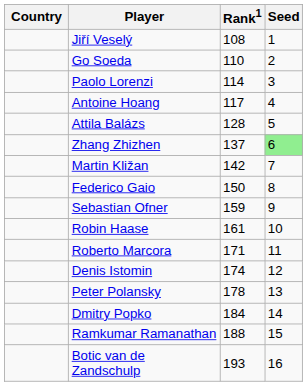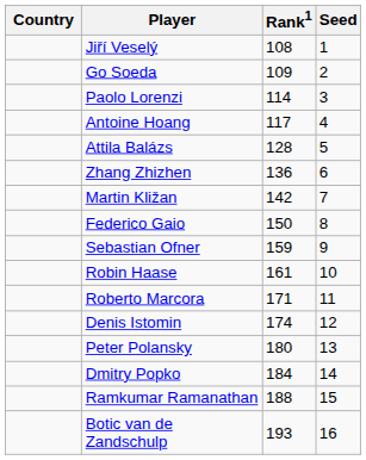 <table class="sortable wikitable">
 <tr>
 <th width="70">Country</th>
 <th width="175">Player</th>
 <th>Rank<sup>1</sup></th>
 <th>Seed</th>
 </tr>
 <tr>
 <td></td>
 <td><a href='#'>Jiří Veselý</a></td>
 <td>108</td>
 <td>1</td>
 </tr>
 <tr>
 <td></td>
 <td><a href='#'>Go Soeda</a></td>
-<td>110</td>
+<td>109</td>
 <td>2</td>
 </tr>
 <tr>
 <td></td>
 <td><a href='#'>Paolo Lorenzi</a></td>
 <td>114</td>
 <td>3</td>
 </tr>
 <tr>
 <td></td>
 <td><a href='#'>Antoine Hoang</a></td>
 <td>117</td>
 <td>4</td>
 </tr>
 <tr>
 <td></td>
 <td><a href='#'>Attila Balázs</a></td>
 <td>128</td>
 <td>5</td>
 </tr>
 <tr>
 <td></td>
 <td><a href='#'>Zhang Zhizhen</a></td>
-<td>137</td>
-<td style="background: lightgreen;">6</td>
+<td>136</td>
+<td>6</td>
 </tr>
 <tr>
 <td></td>
 <td><a href='#'>Martin Kližan</a></td>
 <td>142</td>
 <td>7</td>
 </tr>
 <tr>
 <td></td>
 <td><a href='#'>Federico Gaio</a></td>
 <td>150</td>
 <td>8</td>
 </tr>
 <tr>
 <td></td>
 <td><a href='#'>Sebastian Ofner</a></td>
 <td>159</td>
 <td>9</td>
 </tr>
 <tr>
 <td></td>
 <td><a href='#'>Robin Haase</a></td>
 <td>161</td>
 <td>10</td>
 </tr>
 <tr>
 <td></td>
 <td><a href='#'>Roberto Marcora</a></td>
 <td>171</td>
 <td>11</td>
 </tr>
 <tr>
 <td></td>
 <td><a href='#'>Denis Istomin</a></td>
 <td>174</td>
 <td>12</td>
 </tr>
 <tr>
 <td></td>
 <td><a href='#'>Peter Polansky</a></td>
-<td>178</td>
+<td>180</td>
 <td>13</td>
 </tr>
 <tr>
 <td></td>
 <td><a href='#'>Dmitry Popko</a></td>
 <td>184</td>
 <td>14</td>
 </tr>
 <tr>
 <td></td>
 <td><a href='#'>Ramkumar Ramanathan</a></td>
 <td>188</td>
 <td>15</td>
 </tr>
 <tr>
 <td></td>
 <td><a href='#'>Botic van de Zandschulp</a></td>
 <td>193</td>
 <td>16</td>
 </tr>
 </table>
